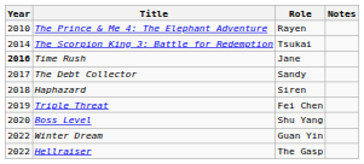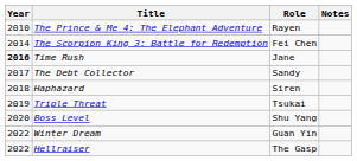 <table class="wikitable sortable">
 <tr>
 <th>Year</th>
 <th>Title</th>
 <th>Role</th>
 <th class="unsortable">Notes</th>
 </tr>
 <tr>
 <td>2010</td>
 <td><em><a href='#'>The Prince & Me 4: The Elephant Adventure</a></em></td>
 <td>Rayen</td>
 <td></td>
 </tr>
 <tr>
 <td>2014</td>
 <td><em><a href='#'>The Scorpion King 3: Battle for Redemption</a></em></td>
-<td>Tsukai</td>
+<td>Fei Chen</td>
 <td></td>
 </tr>
 <tr>
 <td><strong>2016</strong></td>
 <td><em>Time Rush</em></td>
 <td>Jane</td>
 <td></td>
 </tr>
 <tr>
 <td>2017</td>
 <td><em>The Debt Collector</em></td>
 <td>Sandy</td>
 <td></td>
 </tr>
 <tr>
 <td>2018</td>
 <td><em>Haphazard</em></td>
 <td>Siren</td>
 <td></td>
 </tr>
 <tr>
 <td>2019</td>
 <td><em><a href='#'>Triple Threat</a></em></td>
-<td>Fei Chen</td>
+<td>Tsukai</td>
 <td></td>
 </tr>
 <tr>
 <td>2020</td>
 <td><em><a href='#'>Boss Level</a></em></td>
 <td>Shu Yang</td>
 <td></td>
 </tr>
 <tr>
 <td>2022</td>
 <td><em>Winter Dream</em></td>
 <td>Guan Yin</td>
 <td></td>
 </tr>
 <tr>
 <td>2022</td>
 <td><em><a href='#'>Hellraiser</a></em></td>
 <td>The Gasp</td>
 <td></td>
 </tr>
 </table>
